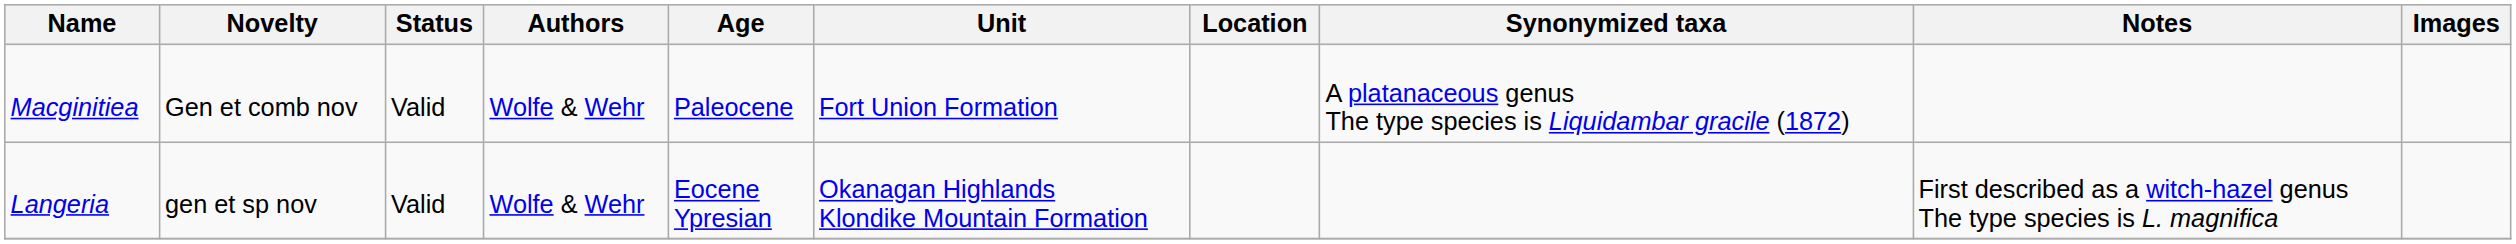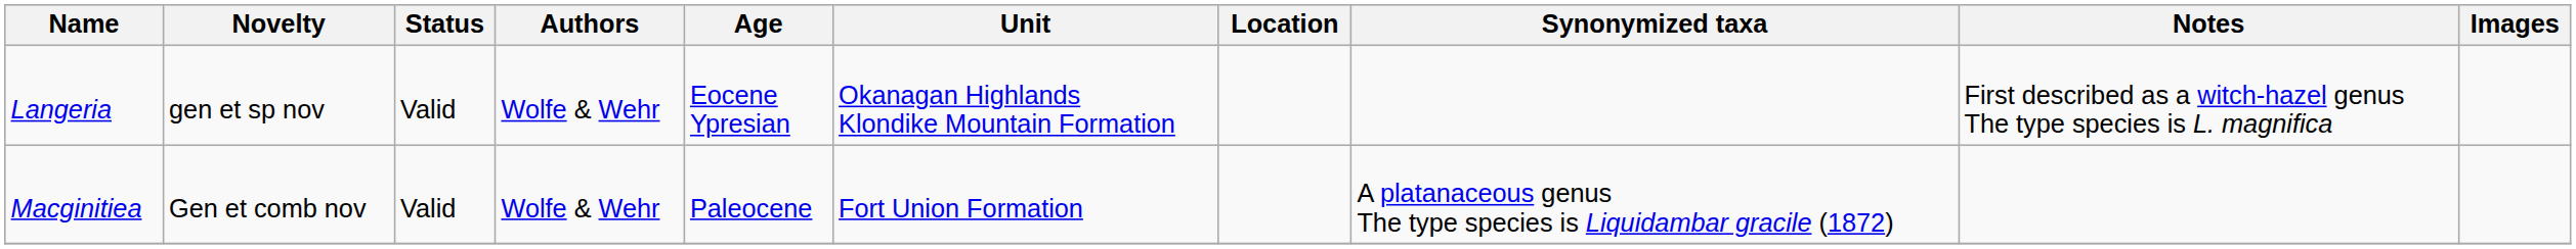 <table class="wikitable sortable" align="center" width="80%">
 <tr>
 <th>Name</th>
 <th>Novelty</th>
 <th>Status</th>
 <th>Authors</th>
 <th>Age</th>
 <th>Unit</th>
 <th>Location</th>
 <th>Synonymized taxa</th>
 <th>Notes</th>
 <th>Images</th>
 </tr>
 <tr>
+<td><br><em><a href='#'>Langeria</a></em></td>
+<td><br>gen et sp nov</td>
+<td><br>Valid</td>
+<td><br><a href='#'>Wolfe</a> & <a href='#'>Wehr</a></td>
+<td><br><a href='#'>Eocene</a><br><a href='#'>Ypresian</a></td>
+<td><br><a href='#'>Okanagan Highlands</a><br><a href='#'>Klondike Mountain Formation</a></td>
+<td><br><br></td>
+<td></td>
+<td><br>First described as a <a href='#'>witch-hazel</a> genus<br> The type species is <em>L. magnifica</em></td>
+<td><br></td>
+</tr>
+<tr>
 <td><br><em><a href='#'>Macginitiea</a></em></td>
 <td><br>Gen et comb nov</td>
 <td><br>Valid</td>
 <td><br><a href='#'>Wolfe</a> & <a href='#'>Wehr</a></td>
 <td><br><a href='#'>Paleocene</a></td>
 <td><br><a href='#'>Fort Union Formation</a></td>
 <td><br><br></td>
 <td><br>A <a href='#'>platanaceous</a> genus<br>The type species is <em><a href='#'>Liquidambar gracile</a></em> (<a href='#'>1872</a>)</td>
 <td><br></td>
 <td><br></td>
 </tr>
 <tr>
-<td><br><em><a href='#'>Langeria</a></em></td>
-<td><br>gen et sp nov</td>
-<td><br>Valid</td>
-<td><br><a href='#'>Wolfe</a> & <a href='#'>Wehr</a></td>
-<td><br><a href='#'>Eocene</a><br><a href='#'>Ypresian</a></td>
-<td><br><a href='#'>Okanagan Highlands</a><br><a href='#'>Klondike Mountain Formation</a></td>
-<td><br><br></td>
-<td></td>
-<td><br>First described as a <a href='#'>witch-hazel</a> genus<br> The type species is <em>L. magnifica</em></td>
-<td><br></td>
-</tr>
-<tr>
 </tr>
 </table>
